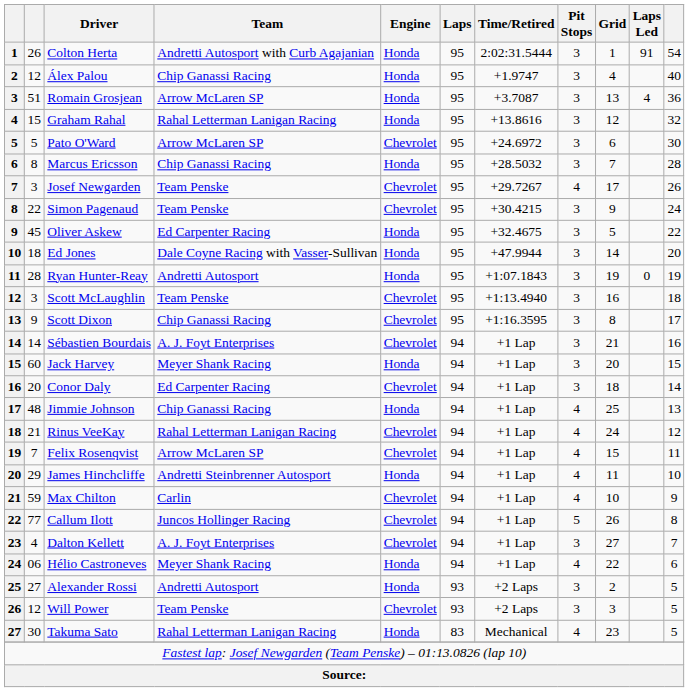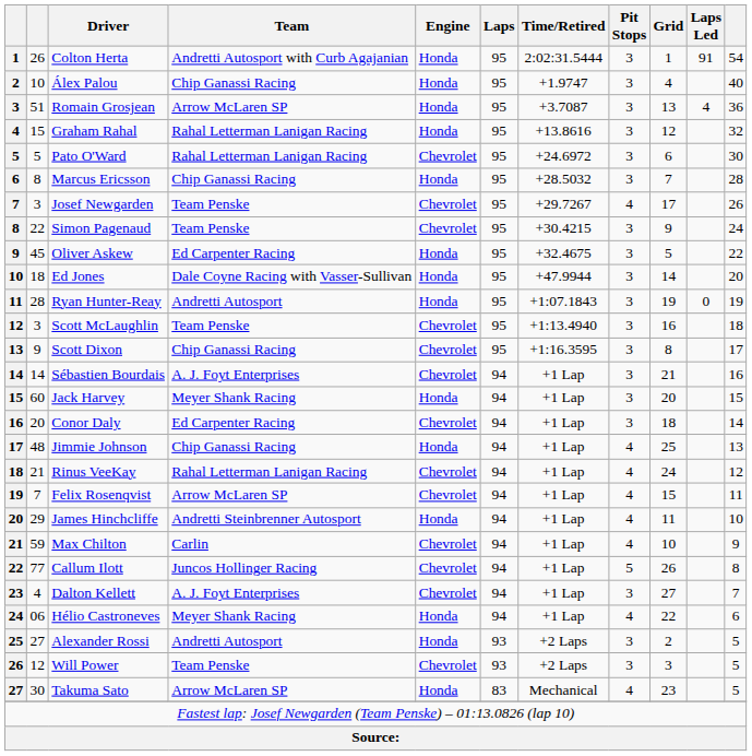 <table class="wikitable sortable" style="font-size:85%;">
 <tr>
 <th scope="col"></th>
 <th scope="col"></th>
 <th scope="col">Driver</th>
 <th scope="col">Team</th>
 <th scope="col">Engine</th>
 <th class="unsortable" scope="col">Laps</th>
 <th class="unsortable" scope="col">Time/Retired</th>
 <th scope="col">Pit<br>Stops</th>
 <th scope="col">Grid</th>
 <th scope="col">Laps<br>Led</th>
 <th scope="col"></th>
 </tr>
 <tr>
 <th>1</th>
 <td align="center">26</td>
 <td> <a href='#'>Colton Herta</a> <strong></strong></td>
 <td><a href='#'>Andretti Autosport</a> with <a href='#'>Curb Agajanian</a></td>
 <td><a href='#'>Honda</a></td>
 <td align="center">95</td>
 <td align="center">2:02:31.5444</td>
 <td align="center">3</td>
 <td align="center">1</td>
 <td align="center">91</td>
 <td align="center">54</td>
 </tr>
 <tr>
 <th>2</th>
-<td align="center">12</td>
+<td align="center">10</td>
 <td> <a href='#'>Álex Palou</a></td>
 <td><a href='#'>Chip Ganassi Racing</a></td>
 <td><a href='#'>Honda</a></td>
 <td align="center">95</td>
 <td align="center">+1.9747</td>
 <td align="center">3</td>
 <td align="center">4</td>
 <td align="center"></td>
 <td align="center">40</td>
 </tr>
 <tr>
 <th>3</th>
 <td align="center">51</td>
 <td> <a href='#'>Romain Grosjean</a> <strong></strong></td>
 <td><a href='#'>Arrow McLaren SP</a></td>
 <td><a href='#'>Honda</a></td>
 <td align="center">95</td>
 <td align="center">+3.7087</td>
 <td align="center">3</td>
 <td align="center">13</td>
 <td align="center">4</td>
 <td align="center">36</td>
 </tr>
 <tr>
 <th>4</th>
 <td align="center">15</td>
 <td> <a href='#'>Graham Rahal</a></td>
 <td><a href='#'>Rahal Letterman Lanigan Racing</a></td>
 <td><a href='#'>Honda</a></td>
 <td align="center">95</td>
 <td align="center">+13.8616</td>
 <td align="center">3</td>
 <td align="center">12</td>
 <td align="center"></td>
 <td align="center">32</td>
 </tr>
 <tr>
 <th>5</th>
 <td align="center">5</td>
 <td> <a href='#'>Pato O'Ward</a></td>
-<td><a href='#'>Arrow McLaren SP</a></td>
+<td><a href='#'>Rahal Letterman Lanigan Racing</a></td>
 <td><a href='#'>Chevrolet</a></td>
 <td align="center">95</td>
 <td align="center">+24.6972</td>
 <td align="center">3</td>
 <td align="center">6</td>
 <td align="center"></td>
 <td align="center">30</td>
 </tr>
 <tr>
 <th>6</th>
 <td align="center">8</td>
 <td> <a href='#'>Marcus Ericsson</a></td>
 <td><a href='#'>Chip Ganassi Racing</a></td>
 <td><a href='#'>Honda</a></td>
 <td align="center">95</td>
 <td align="center">+28.5032</td>
 <td align="center">3</td>
 <td align="center">7</td>
 <td align="center"></td>
 <td align="center">28</td>
 </tr>
 <tr>
 <th>7</th>
 <td align="center">3</td>
 <td> <a href='#'>Josef Newgarden</a></td>
 <td><a href='#'>Team Penske</a></td>
 <td><a href='#'>Chevrolet</a></td>
 <td align="center">95</td>
 <td align="center">+29.7267</td>
 <td align="center">4</td>
 <td align="center">17</td>
 <td align="center"></td>
 <td align="center">26</td>
 </tr>
 <tr>
 <th>8</th>
 <td align="center">22</td>
 <td> <a href='#'>Simon Pagenaud</a></td>
 <td><a href='#'>Team Penske</a></td>
 <td><a href='#'>Chevrolet</a></td>
 <td align="center">95</td>
 <td align="center">+30.4215</td>
 <td align="center">3</td>
 <td align="center">9</td>
 <td align="center"></td>
 <td align="center">24</td>
 </tr>
 <tr>
 <th>9</th>
 <td align="center">45</td>
 <td> <a href='#'>Oliver Askew</a></td>
 <td><a href='#'>Ed Carpenter Racing</a></td>
 <td><a href='#'>Honda</a></td>
 <td align="center">95</td>
 <td align="center">+32.4675</td>
 <td align="center">3</td>
 <td align="center">5</td>
 <td align="center"></td>
 <td align="center">22</td>
 </tr>
 <tr>
 <th>10</th>
 <td align="center">18</td>
 <td> <a href='#'>Ed Jones</a></td>
 <td><a href='#'>Dale Coyne Racing</a> with <a href='#'>Vasser</a>-Sullivan</td>
 <td><a href='#'>Honda</a></td>
 <td align="center">95</td>
 <td align="center">+47.9944</td>
 <td align="center">3</td>
 <td align="center">14</td>
 <td align="center"></td>
 <td align="center">20</td>
 </tr>
 <tr>
 <th>11</th>
 <td align="center">28</td>
 <td> <a href='#'>Ryan Hunter-Reay</a></td>
 <td><a href='#'>Andretti Autosport</a></td>
 <td><a href='#'>Honda</a></td>
 <td align="center">95</td>
 <td align="center">+1:07.1843</td>
 <td align="center">3</td>
 <td align="center">19</td>
 <td align="center">0</td>
 <td align="center">19</td>
 </tr>
 <tr>
 <th>12</th>
 <td align="center">3</td>
 <td> <a href='#'>Scott McLaughlin</a> <strong></strong></td>
 <td><a href='#'>Team Penske</a></td>
 <td><a href='#'>Chevrolet</a></td>
 <td align="center">95</td>
 <td align="center">+1:13.4940</td>
 <td align="center">3</td>
 <td align="center">16</td>
 <td align="center"></td>
 <td align="center">18</td>
 </tr>
 <tr>
 <th>13</th>
 <td align="center">9</td>
 <td> <a href='#'>Scott Dixon</a></td>
 <td><a href='#'>Chip Ganassi Racing</a></td>
 <td><a href='#'>Chevrolet</a></td>
 <td align="center">95</td>
 <td align="center">+1:16.3595</td>
 <td align="center">3</td>
 <td align="center">8</td>
 <td align="center"></td>
 <td align="center">17</td>
 </tr>
 <tr>
 <th>14</th>
 <td align="center">14</td>
 <td> <a href='#'>Sébastien Bourdais</a></td>
 <td><a href='#'>A. J. Foyt Enterprises</a></td>
 <td><a href='#'>Chevrolet</a></td>
 <td align="center">94</td>
 <td align="center">+1 Lap</td>
 <td align="center">3</td>
 <td align="center">21</td>
 <td align="center"></td>
 <td align="center">16</td>
 </tr>
 <tr>
 <th>15</th>
 <td align="center">60</td>
 <td> <a href='#'>Jack Harvey</a></td>
 <td><a href='#'>Meyer Shank Racing</a></td>
 <td><a href='#'>Honda</a></td>
 <td align="center">94</td>
 <td align="center">+1 Lap</td>
 <td align="center">3</td>
 <td align="center">20</td>
 <td align="center"></td>
 <td align="center">15</td>
 </tr>
 <tr>
 <th>16</th>
 <td align="center">20</td>
 <td> <a href='#'>Conor Daly</a></td>
 <td><a href='#'>Ed Carpenter Racing</a></td>
 <td><a href='#'>Chevrolet</a></td>
 <td align="center">94</td>
 <td align="center">+1 Lap</td>
 <td align="center">3</td>
 <td align="center">18</td>
 <td align="center"></td>
 <td align="center">14</td>
 </tr>
 <tr>
 <th>17</th>
 <td align="center">48</td>
 <td> <a href='#'>Jimmie Johnson</a> <strong></strong></td>
 <td><a href='#'>Chip Ganassi Racing</a></td>
 <td><a href='#'>Honda</a></td>
 <td align="center">94</td>
 <td align="center">+1 Lap</td>
 <td align="center">4</td>
 <td align="center">25</td>
 <td align="center"></td>
 <td align="center">13</td>
 </tr>
 <tr>
 <th>18</th>
 <td align="center">21</td>
 <td> <a href='#'>Rinus VeeKay</a></td>
 <td><a href='#'>Rahal Letterman Lanigan Racing</a></td>
 <td><a href='#'>Chevrolet</a></td>
 <td align="center">94</td>
 <td align="center">+1 Lap</td>
 <td align="center">4</td>
 <td align="center">24</td>
 <td align="center"></td>
 <td align="center">12</td>
 </tr>
 <tr>
 <th>19</th>
 <td align="center">7</td>
 <td> <a href='#'>Felix Rosenqvist</a></td>
 <td><a href='#'>Arrow McLaren SP</a></td>
 <td><a href='#'>Chevrolet</a></td>
 <td align="center">94</td>
 <td align="center">+1 Lap</td>
 <td align="center">4</td>
 <td align="center">15</td>
 <td align="center"></td>
 <td align="center">11</td>
 </tr>
 <tr>
 <th>20</th>
 <td align="center">29</td>
 <td> <a href='#'>James Hinchcliffe</a></td>
 <td><a href='#'>Andretti Steinbrenner Autosport</a></td>
 <td><a href='#'>Honda</a></td>
 <td align="center">94</td>
 <td align="center">+1 Lap</td>
 <td align="center">4</td>
 <td align="center">11</td>
 <td align="center"></td>
 <td align="center">10</td>
 </tr>
 <tr>
 <th>21</th>
 <td align="center">59</td>
 <td> <a href='#'>Max Chilton</a></td>
 <td><a href='#'>Carlin</a></td>
 <td><a href='#'>Chevrolet</a></td>
 <td align="center">94</td>
 <td align="center">+1 Lap</td>
 <td align="center">4</td>
 <td align="center">10</td>
 <td align="center"></td>
 <td align="center">9</td>
 </tr>
 <tr>
 <th>22</th>
 <td align="center">77</td>
 <td> <a href='#'>Callum Ilott</a> <strong></strong></td>
 <td><a href='#'>Juncos Hollinger Racing</a></td>
 <td><a href='#'>Chevrolet</a></td>
 <td align="center">94</td>
 <td align="center">+1 Lap</td>
 <td align="center">5</td>
 <td align="center">26</td>
 <td align="center"></td>
 <td align="center">8</td>
 </tr>
 <tr>
 <th>23</th>
 <td align="center">4</td>
 <td> <a href='#'>Dalton Kellett</a></td>
 <td><a href='#'>A. J. Foyt Enterprises</a></td>
 <td><a href='#'>Chevrolet</a></td>
 <td align="center">94</td>
 <td align="center">+1 Lap</td>
 <td align="center">3</td>
 <td align="center">27</td>
 <td align="center"></td>
 <td align="center">7</td>
 </tr>
 <tr>
 <th>24</th>
 <td align="center">06</td>
 <td> <a href='#'>Hélio Castroneves</a></td>
 <td><a href='#'>Meyer Shank Racing</a></td>
 <td><a href='#'>Honda</a></td>
 <td align="center">94</td>
 <td align="center">+1 Lap</td>
 <td align="center">4</td>
 <td align="center">22</td>
 <td align="center"></td>
 <td align="center">6</td>
 </tr>
 <tr>
 <th>25</th>
 <td align="center">27</td>
 <td> <a href='#'>Alexander Rossi</a></td>
 <td><a href='#'>Andretti Autosport</a></td>
 <td><a href='#'>Honda</a></td>
 <td align="center">93</td>
 <td align="center">+2 Laps</td>
 <td align="center">3</td>
 <td align="center">2</td>
 <td align="center"></td>
 <td align="center">5</td>
 </tr>
 <tr>
 <th>26</th>
 <td align="center">12</td>
 <td> <a href='#'>Will Power</a></td>
 <td><a href='#'>Team Penske</a></td>
 <td><a href='#'>Chevrolet</a></td>
 <td align="center">93</td>
 <td align="center">+2 Laps</td>
 <td align="center">3</td>
 <td align="center">3</td>
 <td align="center"></td>
 <td align="center">5</td>
 </tr>
 <tr>
 <th>27</th>
 <td align="center">30</td>
 <td> <a href='#'>Takuma Sato</a></td>
-<td><a href='#'>Rahal Letterman Lanigan Racing</a></td>
+<td><a href='#'>Arrow McLaren SP</a></td>
 <td><a href='#'>Honda</a></td>
 <td align="center">83</td>
 <td align="center">Mechanical</td>
 <td align="center">4</td>
 <td align="center">23</td>
 <td align="center"></td>
 <td align="center">5</td>
 </tr>
 <tr>
 </tr>
 <tr class="sortbottom">
 <td colspan="11" style="text-align:center"><em><a href='#'>Fastest lap</a>:  <a href='#'>Josef Newgarden</a> (<a href='#'>Team Penske</a>) – 01:13.0826 (lap 10)</em></td>
 </tr>
 <tr class="sortbottom">
 <th colspan="11">Source:</th>
 </tr>
 </table>
